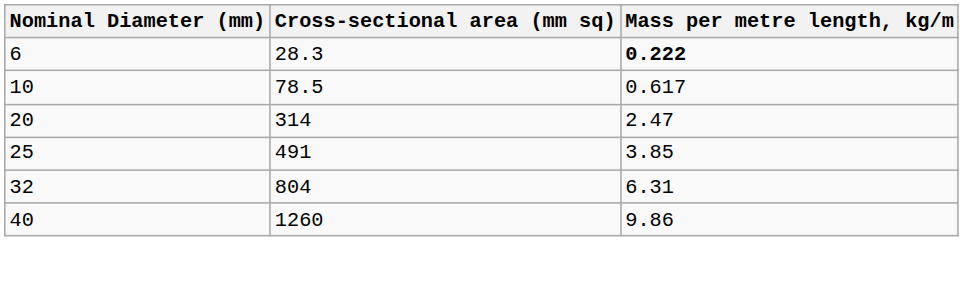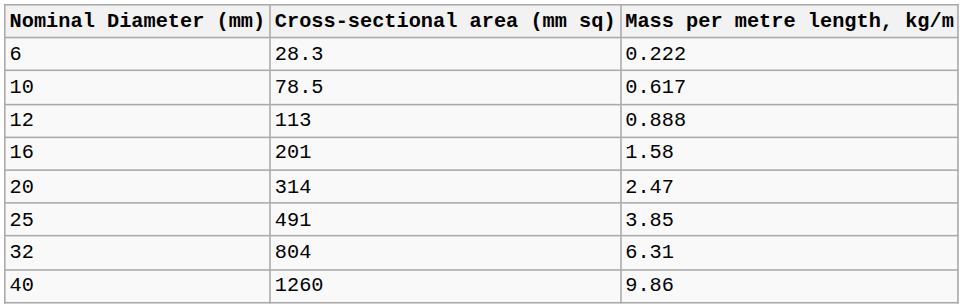 <table class="wikitable">
 <tr>
 <th>Nominal Diameter (mm)</th>
 <th>Cross-sectional area (mm sq)</th>
 <th>Mass per metre length, kg/m</th>
 </tr>
 <tr>
 <td>6</td>
 <td>28.3</td>
-<td><strong>0.222</strong></td>
+<td>0.222</td>
 </tr>
 <tr>
 <td>10</td>
 <td>78.5</td>
 <td>0.617</td>
+</tr>
+<tr>
+<td>12</td>
+<td>113</td>
+<td>0.888</td>
+</tr>
+<tr>
+<td>16</td>
+<td>201</td>
+<td>1.58</td>
 </tr>
 <tr>
 <td>20</td>
 <td>314</td>
 <td>2.47</td>
 </tr>
 <tr>
 <td>25</td>
 <td>491</td>
 <td>3.85</td>
 </tr>
 <tr>
 <td>32</td>
 <td>804</td>
 <td>6.31</td>
 </tr>
 <tr>
 <td>40</td>
 <td>1260</td>
 <td>9.86</td>
 </tr>
 </table>
